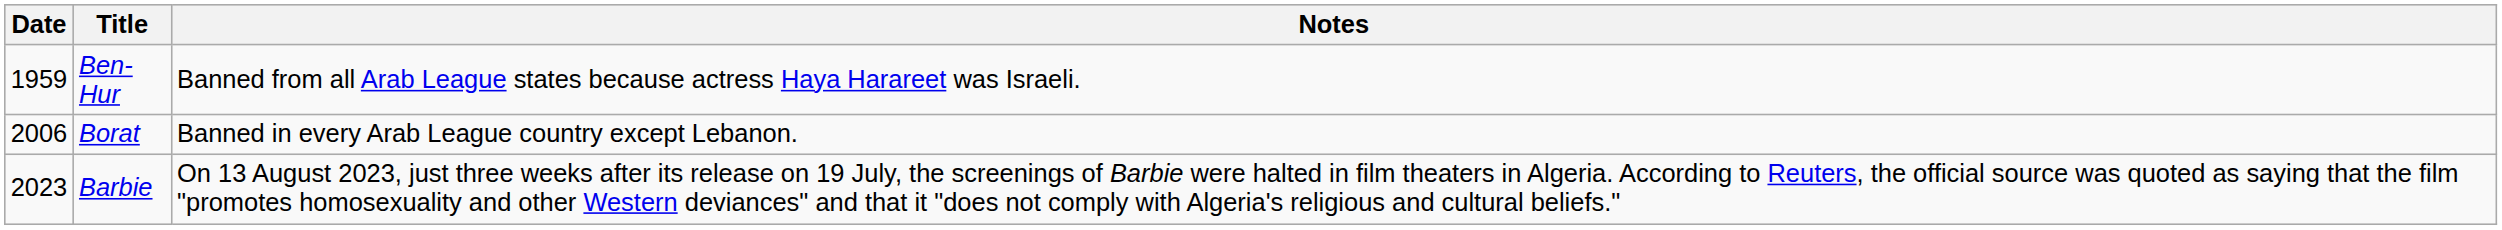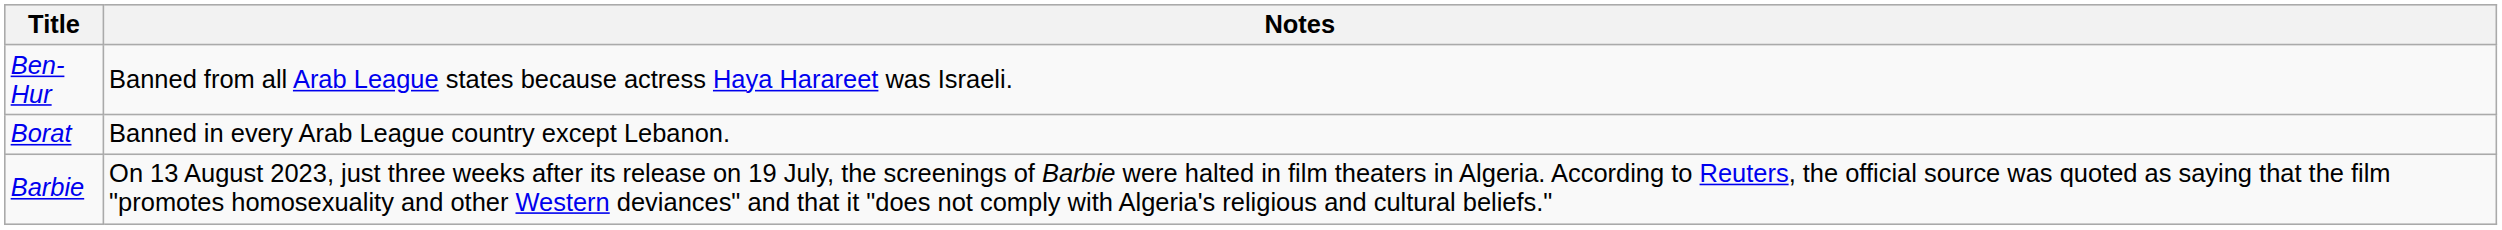 <table class="wikitable sortable">
 <tr>
-<th>Date</th>
 <th>Title</th>
 <th>Notes</th>
 </tr>
 <tr>
-<td>1959</td>
 <td><em><a href='#'>Ben-Hur</a></em></td>
 <td>Banned from all <a href='#'>Arab League</a> states because actress <a href='#'>Haya Harareet</a> was Israeli.</td>
 </tr>
 <tr>
-<td>2006</td>
 <td><em><a href='#'>Borat</a></em></td>
 <td>Banned in every Arab League country except Lebanon.</td>
 </tr>
 <tr>
-<td>2023</td>
 <td><em><a href='#'>Barbie</a></em></td>
 <td>On 13 August 2023, just three weeks after its release on 19 July, the screenings of <em>Barbie</em> were halted in film theaters in Algeria. According to <a href='#'>Reuters</a>, the official source was quoted as saying that the film "promotes homosexuality and other <a href='#'>Western</a> deviances" and that it "does not comply with Algeria's religious and cultural beliefs."</td>
 </tr>
 </table>
